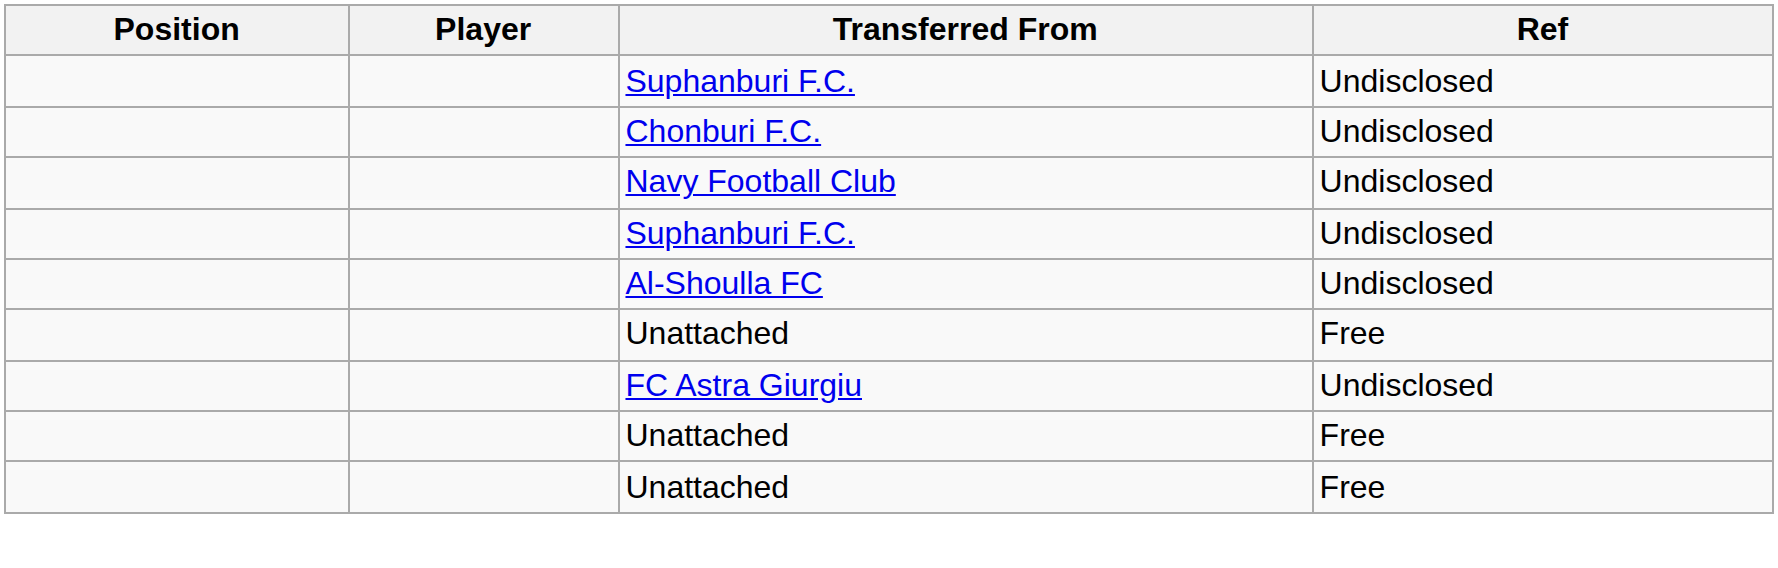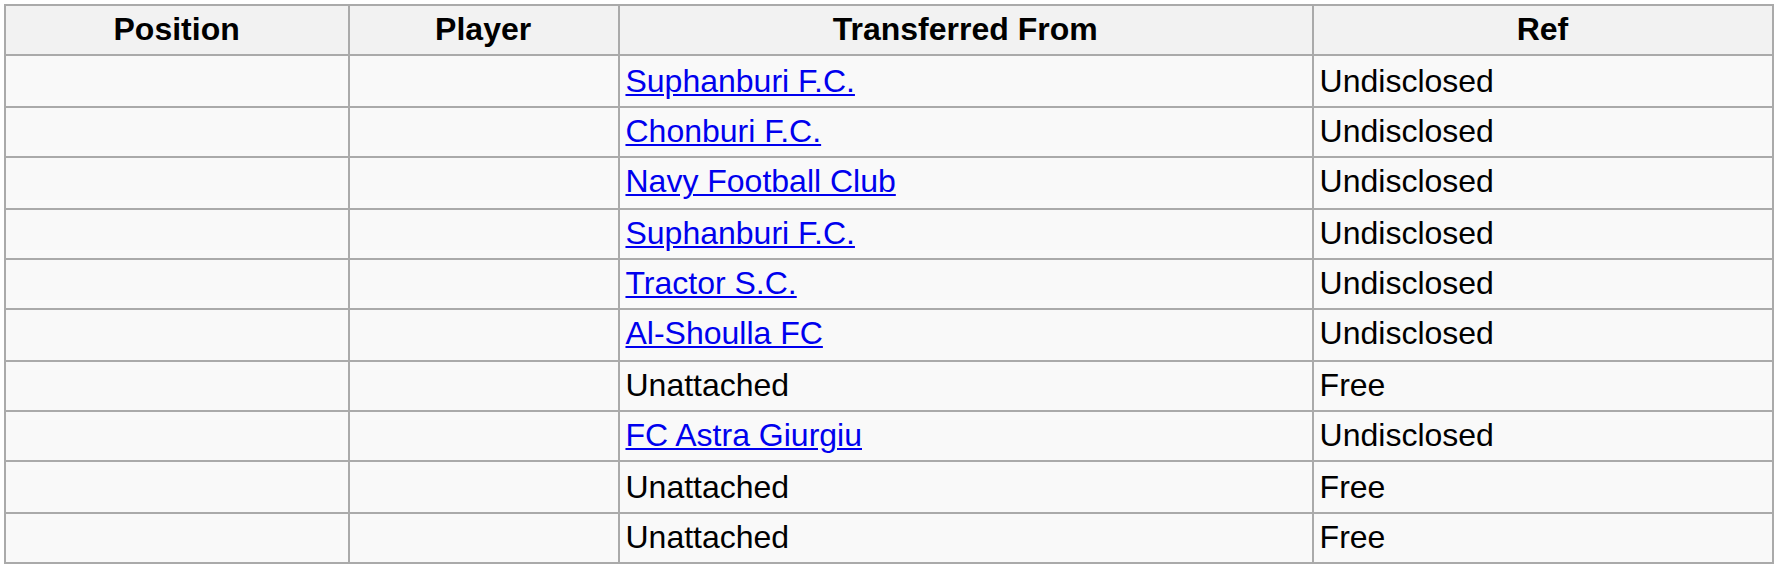 <table class="wikitable sortable" style="width:70%; text-align:center; font-size:100%; text-align:left;">
 <tr>
 <th><strong>Position</strong></th>
 <th><strong>Player</strong></th>
 <th><strong>Transferred From</strong></th>
 <th><strong>Ref</strong></th>
 </tr>
 <tr>
 <td></td>
 <td></td>
 <td> <a href='#'>Suphanburi F.C.</a></td>
 <td>Undisclosed </td>
 </tr>
 <tr>
 <td></td>
 <td></td>
 <td> <a href='#'>Chonburi F.C.</a></td>
 <td>Undisclosed</td>
 </tr>
 <tr>
 <td></td>
 <td></td>
 <td> <a href='#'>Navy Football Club</a></td>
 <td>Undisclosed</td>
 </tr>
 <tr>
 <td></td>
 <td></td>
 <td> <a href='#'>Suphanburi F.C.</a></td>
 <td>Undisclosed</td>
 </tr>
 <tr>
 <td></td>
 <td></td>
+<td> <a href='#'>Tractor S.C.</a></td>
+<td>Undisclosed </td>
+</tr>
+<tr>
+<td></td>
+<td></td>
 <td> <a href='#'>Al-Shoulla FC</a></td>
 <td>Undisclosed </td>
 </tr>
 <tr>
 <td></td>
 <td></td>
 <td>Unattached</td>
 <td>Free </td>
 </tr>
 <tr>
 <td></td>
 <td></td>
 <td> <a href='#'>FC Astra Giurgiu</a></td>
 <td>Undisclosed </td>
 </tr>
 <tr>
 <td></td>
 <td></td>
 <td>Unattached</td>
 <td>Free </td>
 </tr>
 <tr>
 <td></td>
 <td></td>
 <td>Unattached</td>
 <td>Free </td>
 </tr>
 <tr>
 </tr>
 </table>
